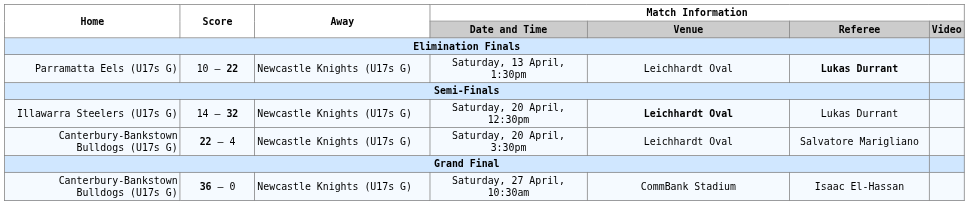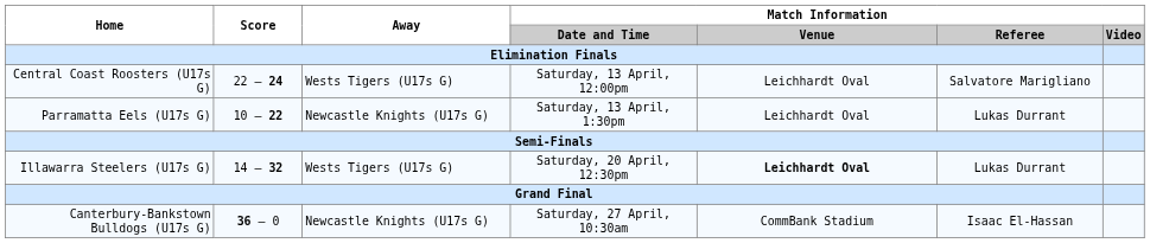 <table width="100%" cellspacing="0" cellpadding="3" border="1" style="border-collapse:collapse;  text-align:center;">
 <tr>
 <th rowspan="2" width="19%">Home</th>
 <th rowspan="2" width="8%">Score</th>
 <th rowspan="2" width="19%">Away</th>
 <th colspan="4">Match Information</th>
 </tr>
 <tr bgcolor="#CCCCCC">
 <th width="17%">Date and Time</th>
 <th width="22%">Venue</th>
 <th width="50%">Referee</th>
 <th>Video</th>
 </tr>
 <tr style="background:#d0e7ff;">
 <td colspan="6"><strong>Elimination Finals</strong></td>
 <td></td>
 </tr>
 <tr style="text-align:center; background:#f5faff;">
+<td align="right">Central Coast Roosters (U17s G) </td>
+<td>22 – <strong>24</strong></td>
+<td align="left"> Wests Tigers (U17s G)</td>
+<td>Saturday, 13 April, 12:00pm</td>
+<td>Leichhardt Oval</td>
+<td>Salvatore Marigliano</td>
+<td></td>
+</tr>
+<tr style="text-align:center; background:#f5faff;">
 <td align="right">Parramatta Eels (U17s G) </td>
 <td>10 – <strong>22</strong></td>
 <td align="left"> Newcastle Knights (U17s G)</td>
 <td>Saturday, 13 April, 1:30pm</td>
 <td>Leichhardt Oval</td>
-<td><strong>Lukas Durrant</strong></td>
+<td>Lukas Durrant</td>
 <td></td>
 </tr>
 <tr style="background:#d0e7ff;">
 <td colspan="6"><strong>Semi-Finals</strong></td>
 <td></td>
 </tr>
 <tr style="text-align:center; background:#f5faff;">
 <td align="right">Illawarra Steelers (U17s G) </td>
 <td>14 – <strong>32</strong></td>
-<td align="left"> Newcastle Knights (U17s G)</td>
+<td align="left"> Wests Tigers (U17s G)</td>
 <td>Saturday, 20 April, 12:30pm</td>
 <td><strong>Leichhardt Oval</strong></td>
 <td>Lukas Durrant</td>
-<td></td>
-</tr>
-<tr style="text-align:center; background:#f5faff;">
-<td align="right">Canterbury-Bankstown Bulldogs (U17s G) </td>
-<td><strong>22</strong> – 4</td>
-<td align="left"> Newcastle Knights (U17s G)</td>
-<td>Saturday, 20 April, 3:30pm</td>
-<td>Leichhardt Oval</td>
-<td>Salvatore Marigliano</td>
 <td></td>
 </tr>
 <tr style="background:#d0e7ff;">
 <td colspan="6"><strong>Grand Final</strong></td>
 <td></td>
 </tr>
 <tr style="text-align:center; background:#f5faff;">
 <td align="right">Canterbury-Bankstown Bulldogs (U17s G) </td>
 <td><strong>36</strong> – 0</td>
 <td align="left"> Newcastle Knights (U17s G)</td>
 <td>Saturday, 27 April, 10:30am</td>
 <td>CommBank Stadium</td>
 <td>Isaac El-Hassan</td>
 <td></td>
 </tr>
 </table>
